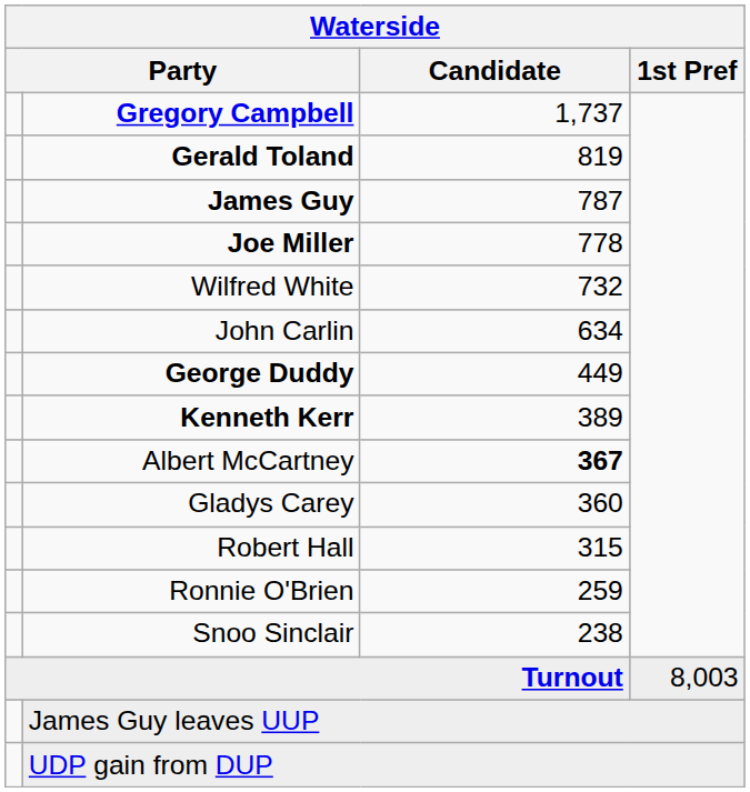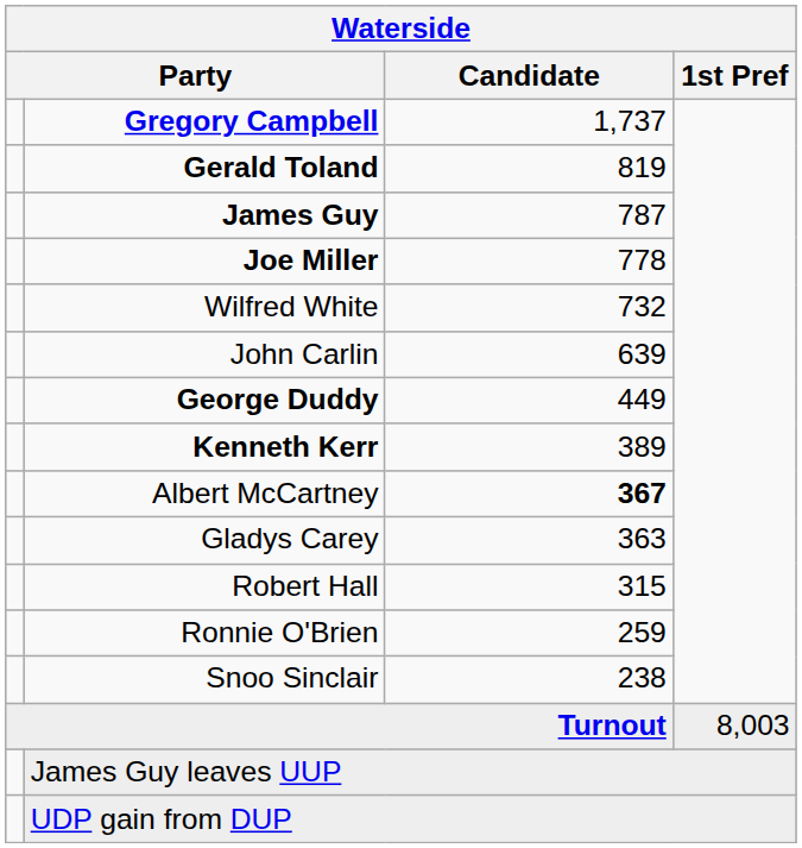 <table class="wikitable">
 <tr>
 <th colspan="4" align="center"><a href='#'>Waterside</a></th>
 </tr>
 <tr>
 <th colspan="2" align="center" width=200>Party</th>
 <th width=150>Candidate</th>
 <th width=60>1st Pref</th>
 </tr>
 <tr>
 <td></td>
 <td align="right"><strong><a href='#'>Gregory Campbell</a></strong></td>
 <td align="right">1,737</td>
 </tr>
 <tr>
 <td></td>
 <td align="right"><strong>Gerald Toland</strong></td>
 <td align="right">819</td>
 </tr>
 <tr>
 <td></td>
 <td align="right"><strong>James Guy</strong></td>
 <td align="right">787</td>
 </tr>
 <tr>
 <td></td>
 <td align="right"><strong>Joe Miller</strong></td>
 <td align="right">778</td>
 </tr>
 <tr>
 <td></td>
 <td align="right">Wilfred White</td>
 <td align="right">732</td>
 </tr>
 <tr>
 <td></td>
 <td align="right">John Carlin</td>
-<td align="right">634</td>
+<td align="right">639</td>
 </tr>
 <tr>
 <td></td>
 <td align="right"><strong>George Duddy</strong></td>
 <td align="right">449</td>
 </tr>
 <tr>
 <td></td>
 <td align="right"><strong>Kenneth Kerr</strong></td>
 <td align="right">389</td>
 </tr>
 <tr>
 <td></td>
 <td align="right">Albert McCartney</td>
 <td align="right"><strong>367</strong></td>
 </tr>
 <tr>
 <td></td>
 <td align="right">Gladys Carey</td>
-<td align="right">360</td>
+<td align="right">363</td>
 </tr>
 <tr>
 <td></td>
 <td align="right">Robert Hall</td>
 <td align="right">315</td>
 </tr>
 <tr>
 <td></td>
 <td align="right">Ronnie O'Brien</td>
 <td align="right">259</td>
 </tr>
 <tr>
 <td></td>
 <td align="right">Snoo Sinclair</td>
 <td align="right">238</td>
 </tr>
 <tr bgcolor="EEEEEE">
 <td colspan=3 align="right"><strong><a href='#'>Turnout</a></strong></td>
 <td align="right">8,003</td>
 </tr>
 <tr>
 <td bgcolor=></td>
 <td colspan=3 bgcolor="EEEEEE">James Guy leaves <a href='#'>UUP</a></td>
 </tr>
 <tr>
 <td bgcolor=></td>
 <td colspan=3 bgcolor="EEEEEE"><a href='#'>UDP</a> gain from <a href='#'>DUP</a></td>
 </tr>
 </table>
